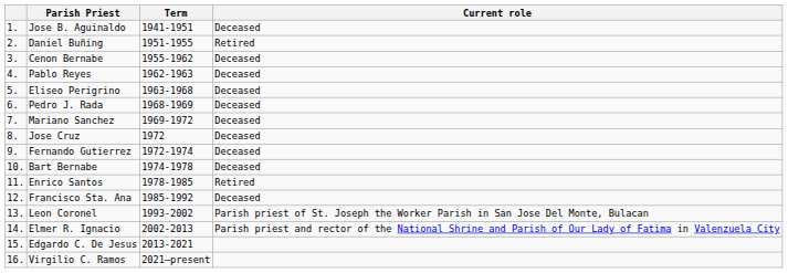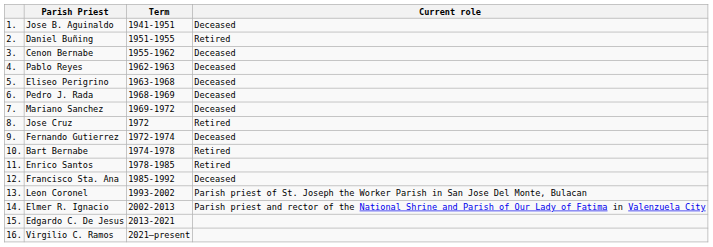 <table class="wikitable">
 <tr>
 <th></th>
 <th>Parish Priest</th>
 <th>Term</th>
 <th>Current role</th>
 </tr>
 <tr>
 <td>1.</td>
 <td>Jose B. Aguinaldo</td>
 <td>1941-1951</td>
 <td>Deceased</td>
 </tr>
 <tr>
 <td>2.</td>
 <td>Daniel Buñing</td>
 <td>1951-1955</td>
 <td>Retired</td>
 </tr>
 <tr>
 <td>3.</td>
 <td>Cenon Bernabe</td>
 <td>1955-1962</td>
 <td>Deceased</td>
 </tr>
 <tr>
 <td>4.</td>
 <td>Pablo Reyes</td>
 <td>1962-1963</td>
 <td>Deceased</td>
 </tr>
 <tr>
 <td>5.</td>
 <td>Eliseo Perigrino</td>
 <td>1963-1968</td>
 <td>Deceased</td>
 </tr>
 <tr>
 <td>6.</td>
 <td>Pedro J. Rada</td>
 <td>1968-1969</td>
 <td>Deceased</td>
 </tr>
 <tr>
 <td>7.</td>
 <td>Mariano Sanchez</td>
 <td>1969-1972</td>
 <td>Deceased</td>
 </tr>
 <tr>
 <td>8.</td>
 <td>Jose Cruz</td>
 <td>1972</td>
-<td>Deceased</td>
+<td>Retired</td>
 </tr>
 <tr>
 <td>9.</td>
 <td>Fernando Gutierrez</td>
 <td>1972-1974</td>
 <td>Deceased</td>
 </tr>
 <tr>
 <td>10.</td>
 <td>Bart Bernabe</td>
 <td>1974-1978</td>
-<td>Deceased</td>
+<td>Retired</td>
 </tr>
 <tr>
 <td>11.</td>
 <td>Enrico Santos</td>
 <td>1978-1985</td>
 <td>Retired</td>
 </tr>
 <tr>
 <td>12.</td>
 <td>Francisco Sta. Ana</td>
 <td>1985-1992</td>
 <td>Deceased</td>
 </tr>
 <tr>
 <td>13.</td>
 <td>Leon Coronel</td>
 <td>1993-2002</td>
 <td>Parish priest of St. Joseph the Worker Parish in San Jose Del Monte, Bulacan</td>
 </tr>
 <tr>
 <td>14.</td>
 <td>Elmer R. Ignacio</td>
 <td>2002-2013</td>
 <td>Parish priest and rector of the <a href='#'>National Shrine and Parish of Our Lady of Fatima</a> in <a href='#'>Valenzuela City</a></td>
 </tr>
 <tr>
 <td>15.</td>
 <td>Edgardo C. De Jesus</td>
 <td>2013-2021</td>
 </tr>
 <tr>
 <td>16.</td>
 <td>Virgilio C. Ramos</td>
 <td>2021–present</td>
 <td></td>
 </tr>
 </table>
